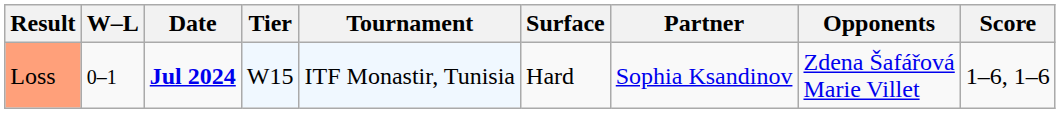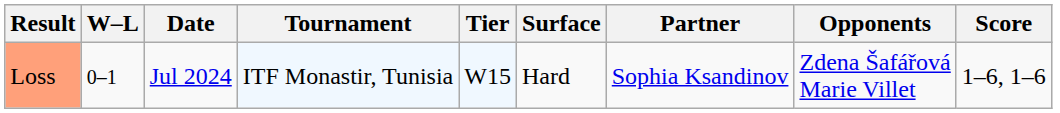 <table class="wikitable sortable">
 <tr>
 <th>Result</th>
 <th class=unsortable>W–L</th>
 <th>Date</th>
+<th>Tournament</th>
 <th>Tier</th>
-<th>Tournament</th>
 <th>Surface</th>
 <th>Partner</th>
 <th>Opponents</th>
 <th class=unsortable>Score</th>
 </tr>
 <tr>
 <td style="background:#ffa07a;">Loss</td>
 <td><small>0–1</small></td>
-<td><strong><a href='#'>Jul 2024</a></strong></td>
+<td><a href='#'>Jul 2024</a></td>
+<td style="background:#f0f8ff;">ITF Monastir, Tunisia</td>
 <td style="background:#f0f8ff;">W15</td>
-<td style="background:#f0f8ff;">ITF Monastir, Tunisia</td>
 <td>Hard</td>
 <td> <a href='#'>Sophia Ksandinov</a></td>
 <td> <a href='#'>Zdena Šafářová</a> <br>  <a href='#'>Marie Villet</a></td>
 <td>1–6, 1–6</td>
 </tr>
 </table>
